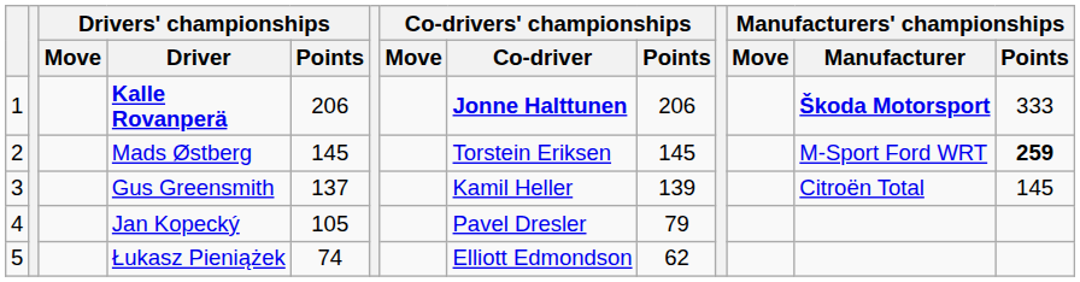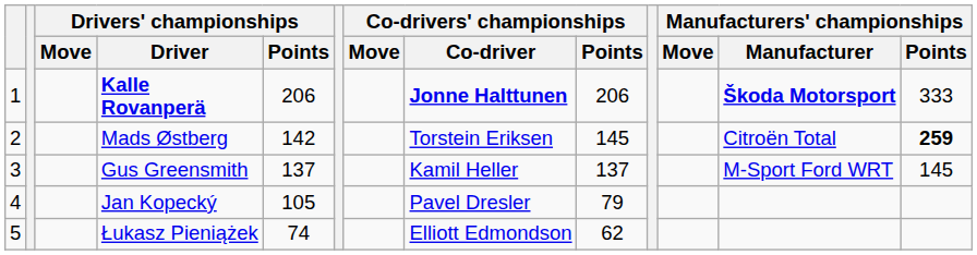 <table class="wikitable" style="font-size:85%;">
 <tr>
 <th rowspan="2"></th>
 <th rowspan="7" style="width:5px;"></th>
 <th colspan="3">Drivers' championships</th>
 <th rowspan="7" style="width:5px;"></th>
 <th colspan="3">Co-drivers' championships</th>
 <th rowspan="7" style="width:5px;"></th>
 <th colspan="3">Manufacturers' championships</th>
 </tr>
 <tr>
 <th>Move</th>
 <th>Driver</th>
 <th>Points</th>
 <th>Move</th>
 <th>Co-driver</th>
 <th>Points</th>
 <th>Move</th>
 <th>Manufacturer</th>
 <th>Points</th>
 </tr>
 <tr>
 <td align="center">1</td>
 <td></td>
 <td><strong><a href='#'>Kalle Rovanperä</a></strong></td>
 <td align="center">206</td>
 <td></td>
 <td><strong><a href='#'>Jonne Halttunen</a></strong></td>
 <td align="center">206</td>
 <td></td>
 <td nowrap><strong><a href='#'>Škoda Motorsport</a></strong></td>
 <td align="center">333</td>
 </tr>
 <tr>
 <td align="center">2</td>
 <td></td>
 <td><a href='#'>Mads Østberg</a></td>
-<td align="center">145</td>
+<td align="center">142</td>
 <td></td>
 <td><a href='#'>Torstein Eriksen</a></td>
 <td align="center">145</td>
 <td></td>
-<td nowrap><a href='#'>M-Sport Ford WRT</a></td>
+<td><a href='#'>Citroën Total</a></td>
 <td align="center"><strong>259</strong></td>
 </tr>
 <tr>
 <td align="center">3</td>
 <td></td>
 <td><a href='#'>Gus Greensmith</a></td>
 <td align="center">137</td>
 <td></td>
 <td><a href='#'>Kamil Heller</a></td>
-<td align="center">139</td>
+<td align="center">137</td>
 <td></td>
-<td><a href='#'>Citroën Total</a></td>
+<td nowrap><a href='#'>M-Sport Ford WRT</a></td>
 <td align="center">145</td>
 </tr>
 <tr>
 <td align="center">4</td>
 <td></td>
 <td><a href='#'>Jan Kopecký</a></td>
 <td align="center">105</td>
 <td></td>
 <td><a href='#'>Pavel Dresler</a></td>
 <td align="center">79</td>
 <td></td>
 <td></td>
 <td></td>
 </tr>
 <tr>
 <td align="center">5</td>
 <td></td>
 <td nowrap><a href='#'>Łukasz Pieniążek</a></td>
 <td align="center">74</td>
 <td></td>
 <td nowrap><a href='#'>Elliott Edmondson</a></td>
 <td align="center">62</td>
 <td></td>
 <td></td>
 <td></td>
 </tr>
 </table>
